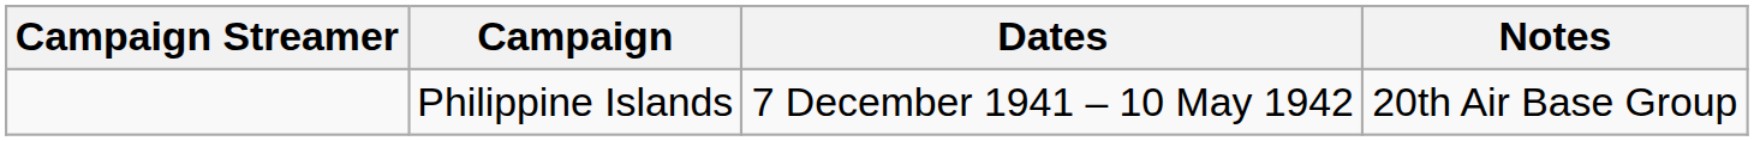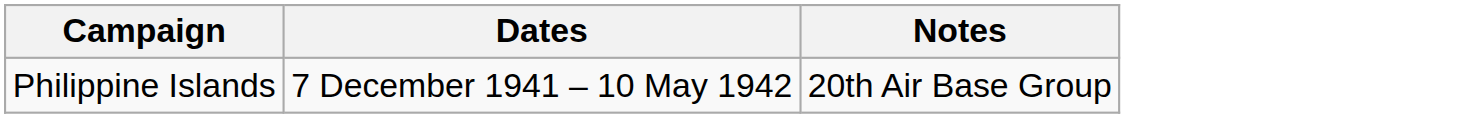 <table class="wikitable">
 <tr style="background:#efefef;">
-<th>Campaign Streamer</th>
 <th>Campaign</th>
 <th>Dates</th>
 <th>Notes</th>
 </tr>
 <tr>
-<td></td>
 <td>Philippine Islands</td>
 <td>7 December 1941 – 10 May 1942</td>
 <td>20th Air Base Group</td>
 </tr>
 </table>
